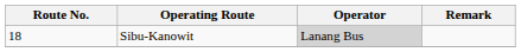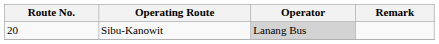 <table class="wikitable"  style="width:100%; margin:auto;">
 <tr>
 <th>Route No.</th>
 <th>Operating Route</th>
 <th>Operator</th>
 <th>Remark</th>
 </tr>
 <tr>
-<td>18</td>
+<td>20</td>
 <td>Sibu-Kanowit</td>
 <td style="background: lightgrey;">Lanang Bus</td>
 <td></td>
 </tr>
 <tr>
 </tr>
 </table>
